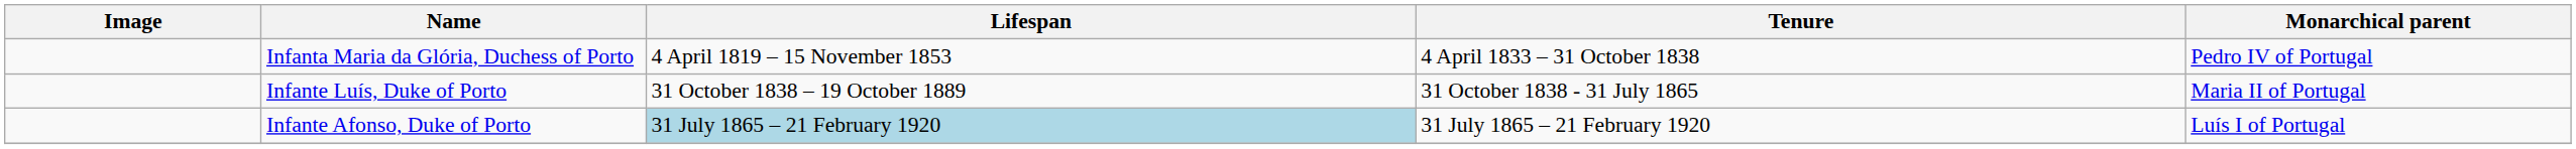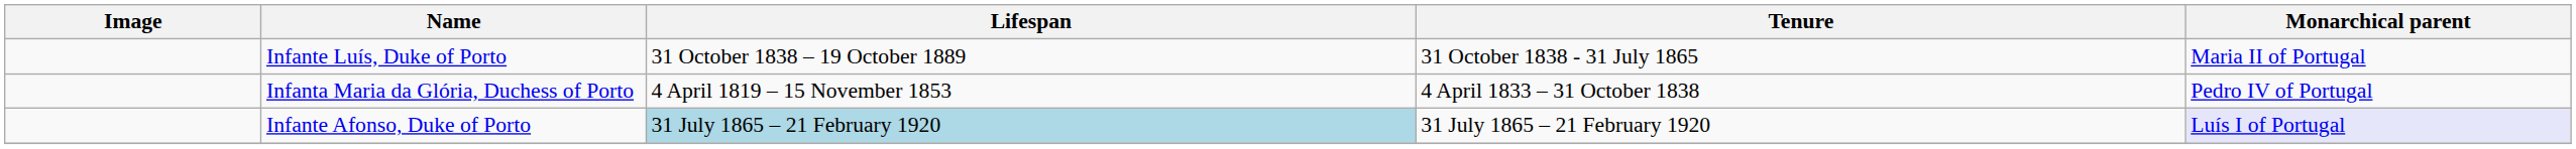 <table class="wikitable" width="95%">
 <tr>
 <th width = "10%">Image</th>
 <th width = "15%">Name</th>
 <th width = "30%">Lifespan</th>
 <th width = "30%">Tenure</th>
 <th width = "15%">Monarchical parent</th>
 </tr>
 <tr>
 <td></td>
+<td><a href='#'>Infante Luís, Duke of Porto</a></td>
+<td>31 October 1838 – 19 October 1889</td>
+<td>31 October 1838 - 31 July 1865</td>
+<td><a href='#'>Maria II of Portugal</a></td>
+</tr>
+<tr>
+<td></td>
 <td><a href='#'>Infanta Maria da Glória, Duchess of Porto</a></td>
 <td>4 April 1819 – 15 November 1853</td>
 <td>4 April 1833 – 31 October 1838</td>
 <td><a href='#'>Pedro IV of Portugal</a></td>
 </tr>
 <tr>
 <td></td>
-<td><a href='#'>Infante Luís, Duke of Porto</a></td>
-<td>31 October 1838 – 19 October 1889</td>
-<td>31 October 1838 - 31 July 1865</td>
-<td><a href='#'>Maria II of Portugal</a></td>
-</tr>
-<tr>
-<td></td>
 <td><a href='#'>Infante Afonso, Duke of Porto</a></td>
 <td style="background: lightblue;">31 July 1865 – 21 February 1920</td>
 <td>31 July 1865 – 21 February 1920</td>
-<td><a href='#'>Luís I of Portugal</a></td>
+<td style="background: lavender;"><a href='#'>Luís I of Portugal</a></td>
 </tr>
 <tr>
 </tr>
 </table>
